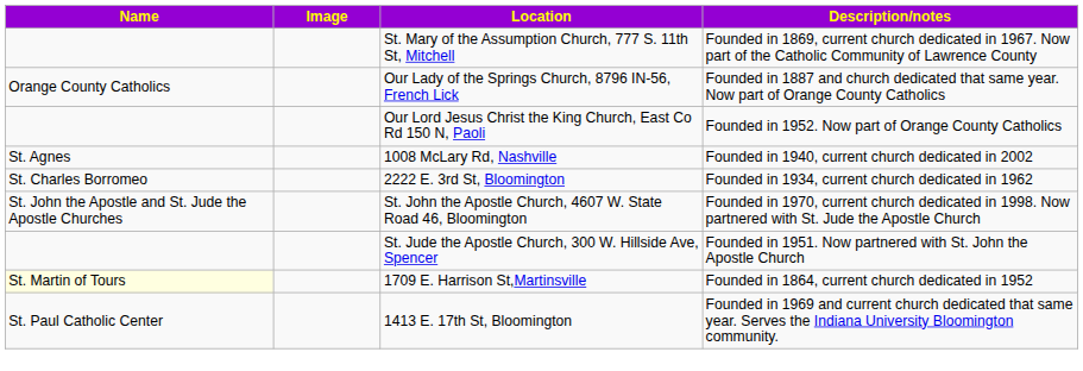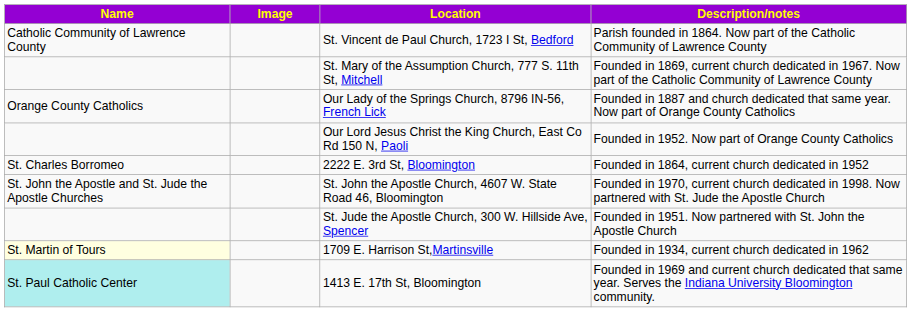 <table class="wikitable sortable" style="width:75%">
 <tr>
 <th style="background:darkviolet; color:yellow;" width="25%"><strong>Name</strong></th>
 <th style="background:darkviolet; color:yellow;" width="10%"><strong>Image</strong></th>
 <th style="background:darkviolet; color:yellow;" width="30%"><strong>Location</strong></th>
 <th style="background:darkviolet; color:yellow;" width="35%"><strong>Description/notes</strong></th>
+</tr>
+<tr>
+<td>Catholic Community of Lawrence County</td>
+<td></td>
+<td>St. Vincent de Paul Church, 1723 I St, <a href='#'>Bedford</a></td>
+<td>Parish founded in 1864. Now part of the Catholic Community of Lawrence County</td>
 </tr>
 <tr>
 <td></td>
 <td></td>
 <td>St. Mary of the Assumption Church, 777 S. 11th St, <a href='#'>Mitchell</a></td>
 <td>Founded in 1869, current church dedicated in 1967. Now part of the Catholic Community of Lawrence County</td>
 </tr>
 <tr>
 <td>Orange County Catholics</td>
 <td></td>
 <td>Our Lady of the Springs Church, 8796 IN-56, <a href='#'>French Lick</a></td>
 <td>Founded in 1887 and church dedicated that same year. Now part of Orange County Catholics</td>
 </tr>
 <tr>
 <td></td>
 <td></td>
 <td>Our Lord Jesus Christ the King Church, East Co Rd 150 N, <a href='#'>Paoli</a></td>
 <td>Founded in 1952. Now part of Orange County Catholics</td>
 </tr>
 <tr>
-<td>St. Agnes</td>
-<td></td>
-<td>1008 McLary Rd, <a href='#'>Nashville</a></td>
-<td>Founded in 1940, current church dedicated in 2002</td>
-</tr>
-<tr>
 <td>St. Charles Borromeo</td>
 <td></td>
 <td>2222 E. 3rd St, <a href='#'>Bloomington</a></td>
-<td>Founded in 1934, current church dedicated in 1962</td>
+<td>Founded in 1864, current church dedicated in 1952</td>
 </tr>
 <tr>
 <td>St. John the Apostle and St. Jude the Apostle Churches</td>
 <td></td>
 <td>St. John the Apostle Church, 4607 W. State Road 46, Bloomington</td>
 <td>Founded in 1970, current church dedicated in 1998. Now partnered with St. Jude the Apostle Church</td>
 </tr>
 <tr>
 <td></td>
 <td></td>
 <td>St. Jude the Apostle Church, 300 W. Hillside Ave, <a href='#'>Spencer</a></td>
 <td>Founded in 1951. Now partnered with St. John the Apostle Church</td>
 </tr>
 <tr>
 <td style="background: lightyellow;">St. Martin of Tours</td>
 <td></td>
 <td>1709 E. Harrison St,<a href='#'>Martinsville</a></td>
-<td>Founded in 1864, current church dedicated in 1952</td>
+<td>Founded in 1934, current church dedicated in 1962</td>
 </tr>
 <tr>
-<td>St. Paul Catholic Center</td>
+<td style="background: paleturquoise;">St. Paul Catholic Center</td>
 <td></td>
 <td>1413 E. 17th St, Bloomington</td>
 <td>Founded in 1969 and current church dedicated that same year. Serves the <a href='#'>Indiana University Bloomington</a> community.</td>
 </tr>
 </table>
